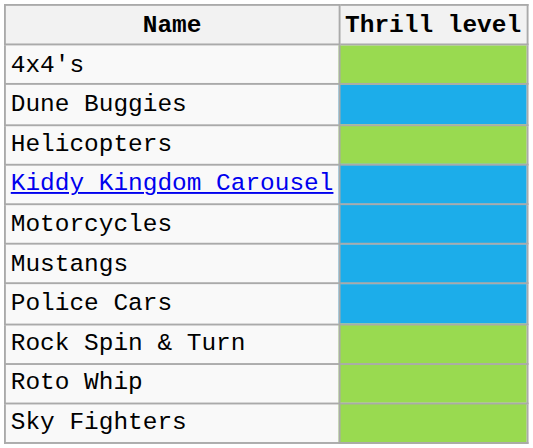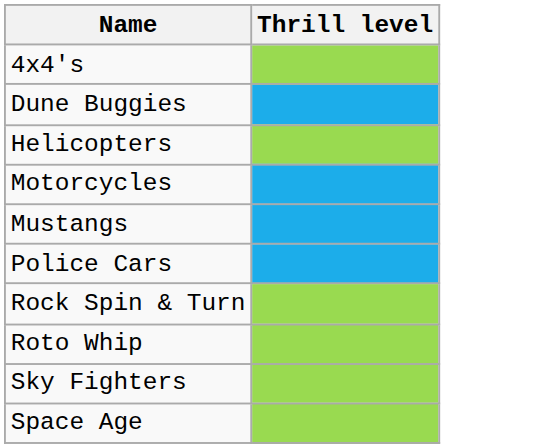 <table class="wikitable sortable">
 <tr>
 <th>Name</th>
 <th>Thrill level</th>
 </tr>
 <tr>
 <td>4x4's</td>
 <td align="center" bgcolor="#99DA50"><strong></strong></td>
 </tr>
 <tr>
 <td>Dune Buggies</td>
 <td align="center" bgcolor="#1CADEA"><strong></strong></td>
 </tr>
 <tr>
 <td>Helicopters</td>
 <td align="center" bgcolor="#99DA50"><strong></strong></td>
-</tr>
-<tr>
-<td><a href='#'>Kiddy Kingdom Carousel</a></td>
-<td align="center" bgcolor="#1CADEA"><strong></strong></td>
 </tr>
 <tr>
 <td>Motorcycles</td>
 <td align="center" bgcolor="#1CADEA"><strong></strong></td>
 </tr>
 <tr>
 <td>Mustangs</td>
 <td align="center" bgcolor="#1CADEA"><strong></strong></td>
 </tr>
 <tr>
 <td>Police Cars</td>
 <td align="center" bgcolor="#1CADEA"><strong></strong></td>
 </tr>
 <tr>
 <td>Rock Spin & Turn</td>
 <td align="center" bgcolor="#99DA50"><strong></strong></td>
 </tr>
 <tr>
 <td>Roto Whip</td>
 <td align="center" bgcolor="#99DA50"><strong></strong></td>
 </tr>
 <tr>
 <td>Sky Fighters</td>
 <td align="center" bgcolor="#99DA50"><strong></strong></td>
 </tr>
+<tr>
+<td>Space Age</td>
+<td align="center" bgcolor="#99DA50"><strong></strong></td>
+</tr>
 </table>
